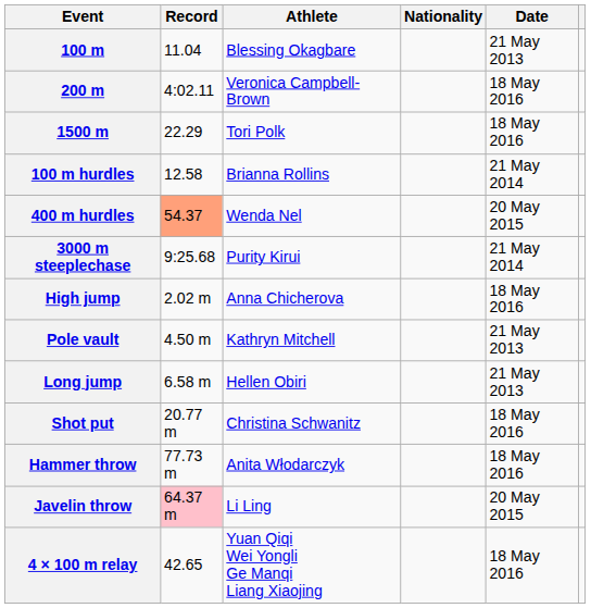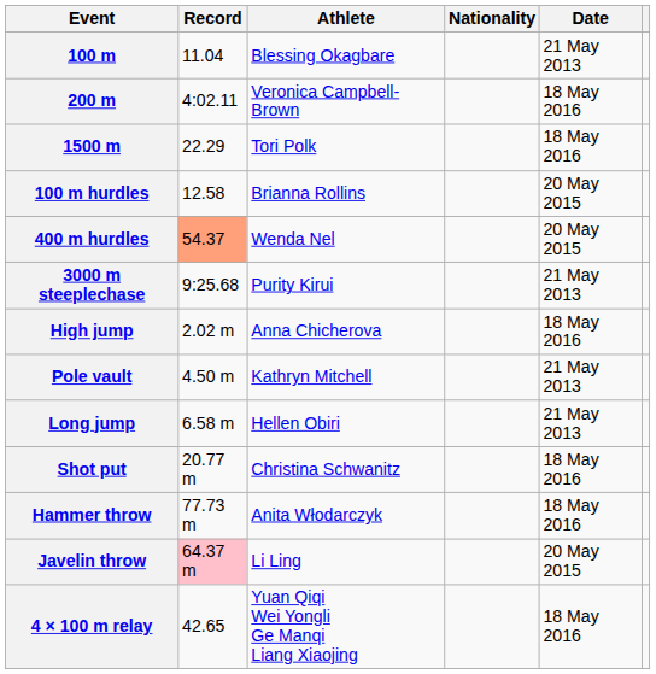 <table class="wikitable sticky-header plainrowheaders">
 <tr>
 <th scope="col">Event</th>
 <th scope="col">Record</th>
 <th scope="col">Athlete</th>
 <th scope="col">Nationality</th>
 <th scope="col">Date</th>
 <th scope="col"></th>
 </tr>
 <tr>
 <th scope="row"><a href='#'>100 m</a></th>
 <td>11.04 </td>
 <td><a href='#'>Blessing Okagbare</a></td>
 <td></td>
 <td>21 May 2013</td>
 <td></td>
 </tr>
 <tr>
 <th scope="row"><a href='#'>200 m</a></th>
 <td>4:02.11</td>
 <td><a href='#'>Veronica Campbell-Brown</a></td>
 <td></td>
 <td>18 May 2016</td>
 <td></td>
 </tr>
 <tr>
 <th scope="row"><a href='#'>1500 m</a></th>
 <td>22.29 </td>
 <td><a href='#'>Tori Polk</a></td>
 <td></td>
 <td>18 May 2016</td>
 <td></td>
 </tr>
 <tr>
 <th scope="row"><a href='#'>100 m hurdles</a></th>
 <td>12.58 </td>
 <td><a href='#'>Brianna Rollins</a></td>
 <td></td>
-<td>21 May 2014</td>
+<td>20 May 2015</td>
 <td></td>
 </tr>
 <tr>
 <th scope="row"><a href='#'>400 m hurdles</a></th>
 <td style="background: lightsalmon;">54.37</td>
 <td><a href='#'>Wenda Nel</a></td>
 <td></td>
 <td>20 May 2015</td>
 <td></td>
 </tr>
 <tr>
 <th scope="row"><a href='#'>3000 m steeplechase</a></th>
 <td>9:25.68</td>
 <td><a href='#'>Purity Kirui</a></td>
 <td></td>
-<td>21 May 2014</td>
+<td>21 May 2013</td>
 <td></td>
 </tr>
 <tr>
 <th scope="row"><a href='#'>High jump</a></th>
 <td>2.02 m</td>
 <td><a href='#'>Anna Chicherova</a></td>
 <td></td>
 <td>18 May 2016</td>
 <td></td>
 </tr>
 <tr>
 <th scope="row"><a href='#'>Pole vault</a></th>
 <td>4.50 m</td>
 <td><a href='#'>Kathryn Mitchell</a></td>
 <td></td>
 <td>21 May 2013</td>
 <td></td>
 </tr>
 <tr>
 <th scope="row"><a href='#'>Long jump</a></th>
 <td>6.58 m </td>
 <td><a href='#'>Hellen Obiri</a></td>
 <td></td>
 <td>21 May 2013</td>
 <td></td>
 </tr>
 <tr>
 <th scope="row"><a href='#'>Shot put</a></th>
 <td>20.77 m</td>
 <td><a href='#'>Christina Schwanitz</a></td>
 <td></td>
 <td>18 May 2016</td>
 <td></td>
 </tr>
 <tr>
 <th scope="row"><a href='#'>Hammer throw</a></th>
 <td>77.73 m</td>
 <td><a href='#'>Anita Włodarczyk</a></td>
 <td></td>
 <td>18 May 2016</td>
 <td></td>
 </tr>
 <tr>
 <th scope="row"><a href='#'>Javelin throw</a></th>
 <td style="background: pink;">64.37 m</td>
 <td><a href='#'>Li Ling</a></td>
 <td></td>
 <td>20 May 2015</td>
 <td></td>
 </tr>
 <tr>
 <th scope="row"><a href='#'>4 × 100 m relay</a></th>
 <td>42.65</td>
 <td><a href='#'>Yuan Qiqi</a><br><a href='#'>Wei Yongli</a><br><a href='#'>Ge Manqi</a><br><a href='#'>Liang Xiaojing</a></td>
 <td></td>
 <td>18 May 2016</td>
 <td></td>
 </tr>
 </table>
